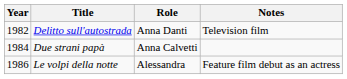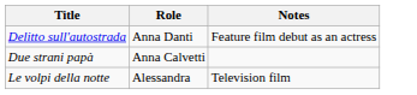 <table class="wikitable">
 <tr>
-<th>Year</th>
 <th>Title</th>
 <th>Role</th>
 <th>Notes</th>
 </tr>
 <tr>
-<td>1982</td>
 <td><em><a href='#'>Delitto sull'autostrada</a></em></td>
 <td>Anna Danti</td>
-<td>Television film</td>
+<td>Feature film debut as an actress</td>
 </tr>
 <tr>
-<td>1984</td>
 <td><em>Due strani papà</em></td>
 <td>Anna Calvetti</td>
 <td></td>
 </tr>
 <tr>
-<td>1986</td>
 <td><em>Le volpi della notte</em></td>
 <td>Alessandra</td>
-<td>Feature film debut as an actress</td>
+<td>Television film</td>
 </tr>
 </table>
